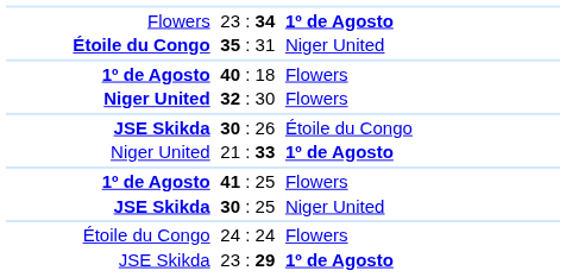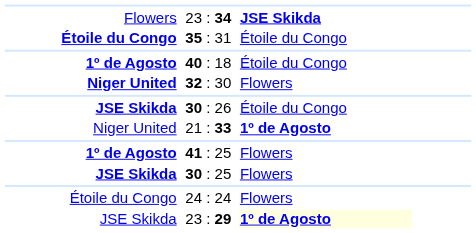 <table style="text-align:center" width=500>
 <tr>
 <th width=30%></th>
 <th width=10%></th>
 <th width=30%></th>
 <th width=10%></th>
 </tr>
 <tr align="left" bgcolor=#D0E7FF>
 <td colspan=4></td>
 </tr>
 <tr>
 <td align="right"><a href='#'>Flowers</a> </td>
 <td>23 : <strong>34</strong></td>
-<td align=left> <strong><a href='#'>1º de Agosto</a></strong></td>
+<td align=left> <strong><a href='#'>JSE Skikda</a></strong></td>
 </tr>
 <tr>
 <td align="right"><strong><a href='#'>Étoile du Congo</a></strong> </td>
 <td><strong>35</strong> : 31</td>
-<td align=left> <a href='#'>Niger United</a></td>
+<td align=left> <a href='#'>Étoile du Congo</a></td>
 </tr>
 <tr align="left" bgcolor=#D0E7FF>
 <td colspan=4></td>
 </tr>
 <tr>
 <td align="right"><strong><a href='#'>1º de Agosto</a></strong> </td>
 <td><strong>40</strong> : 18</td>
-<td align=left> <a href='#'>Flowers</a></td>
+<td align=left> <a href='#'>Étoile du Congo</a></td>
 </tr>
 <tr>
 <td align="right"><strong><a href='#'>Niger United</a></strong> </td>
 <td><strong>32</strong> : 30</td>
 <td align=left> <a href='#'>Flowers</a></td>
 </tr>
 <tr align="left" bgcolor=#D0E7FF>
 <td colspan=4></td>
 </tr>
 <tr>
 <td align="right"><strong><a href='#'>JSE Skikda</a></strong> </td>
 <td><strong>30</strong> : 26</td>
 <td align=left> <a href='#'>Étoile du Congo</a></td>
 </tr>
 <tr>
 <td align="right"><a href='#'>Niger United</a> </td>
 <td>21 : <strong>33</strong></td>
 <td align=left> <strong><a href='#'>1º de Agosto</a></strong></td>
 </tr>
 <tr align="left" bgcolor=#D0E7FF>
 <td colspan=4></td>
 </tr>
 <tr>
 <td align="right"><strong><a href='#'>1º de Agosto</a></strong> </td>
 <td><strong>41</strong> : 25</td>
 <td align=left> <a href='#'>Flowers</a></td>
 </tr>
 <tr>
 <td align="right"><strong><a href='#'>JSE Skikda</a></strong> </td>
 <td><strong>30</strong> : 25</td>
-<td align=left> <a href='#'>Niger United</a></td>
+<td align=left> <a href='#'>Flowers</a></td>
 </tr>
 <tr align="left" bgcolor=#D0E7FF>
 <td colspan=4></td>
 </tr>
 <tr>
 <td align="right"><a href='#'>Étoile du Congo</a> </td>
 <td>24 : 24</td>
 <td align=left> <a href='#'>Flowers</a></td>
 </tr>
 <tr>
 <td align="right"><a href='#'>JSE Skikda</a> </td>
 <td>23 : <strong>29</strong></td>
-<td align=left> <strong><a href='#'>1º de Agosto</a></strong></td>
+<td align=left style="background: lightyellow;"> <strong><a href='#'>1º de Agosto</a></strong></td>
 </tr>
 </table>
